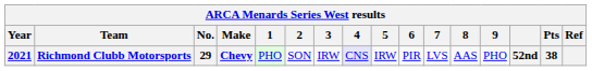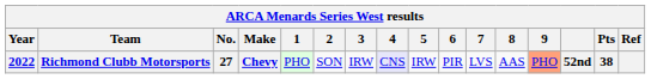 <table class="wikitable" style="text-align:center; font-size:75%">
 <tr>
 <th colspan=16><a href='#'>ARCA Menards Series West</a> results</th>
 </tr>
 <tr>
 <th>Year</th>
 <th>Team</th>
 <th>No.</th>
 <th>Make</th>
 <th>1</th>
 <th>2</th>
 <th>3</th>
 <th>4</th>
 <th>5</th>
 <th>6</th>
 <th>7</th>
 <th>8</th>
 <th>9</th>
 <th></th>
 <th>Pts</th>
 <th>Ref</th>
 </tr>
 <tr>
-<th><a href='#'>2021</a></th>
+<th><a href='#'>2022</a></th>
 <th><a href='#'>Richmond Clubb Motorsports</a></th>
-<th>29</th>
+<th>27</th>
 <th><a href='#'>Chevy</a></th>
 <td style="background:#DFFFDF;"><a href='#'>PHO</a><br></td>
 <td><a href='#'>SON</a></td>
 <td><a href='#'>IRW</a></td>
 <td style="background: lavender;"><a href='#'>CNS</a></td>
 <td><a href='#'>IRW</a></td>
 <td><a href='#'>PIR</a></td>
 <td><a href='#'>LVS</a></td>
 <td><a href='#'>AAS</a></td>
-<td><a href='#'>PHO</a></td>
+<td style="background: lightsalmon;"><a href='#'>PHO</a></td>
 <th>52nd</th>
 <th>38</th>
 <th></th>
 </tr>
 </table>
